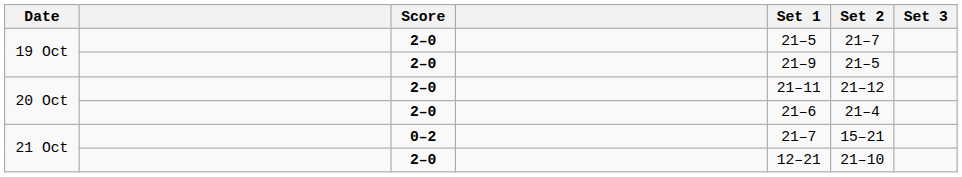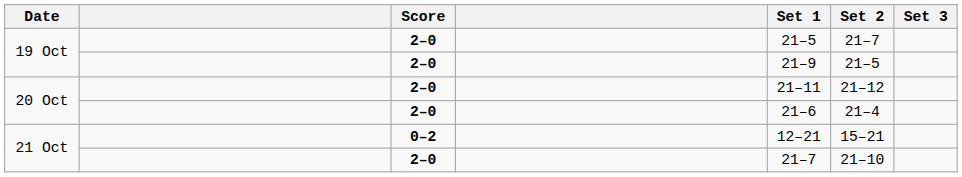 <table class="wikitable" style="text-align: center;">
 <tr>
 <th width="60">Date</th>
 <th align="right" width="270"></th>
 <th width="50">Score</th>
 <th align="left" width="270"></th>
 <th width="50">Set 1</th>
 <th width="50">Set 2</th>
 <th width="50">Set 3</th>
 </tr>
 <tr>
 <td rowspan=2>19 Oct</td>
 <td align=left><strong></strong></td>
 <td align=center><strong>2–0</strong></td>
 <td align=left></td>
 <td>21–5</td>
 <td>21–7</td>
 <td></td>
 </tr>
 <tr>
 <td align=left><strong></strong></td>
 <td align=center><strong>2–0</strong></td>
 <td align=left></td>
 <td>21–9</td>
 <td>21–5</td>
 <td></td>
 </tr>
 <tr>
 <td rowspan=2>20 Oct</td>
 <td align=left><strong></strong></td>
 <td align=center><strong>2–0</strong></td>
 <td align=left></td>
 <td>21–11</td>
 <td>21–12</td>
 <td></td>
 </tr>
 <tr>
 <td align=left><strong></strong></td>
 <td align=center><strong>2–0</strong></td>
 <td align=left></td>
 <td>21–6</td>
 <td>21–4</td>
 <td></td>
 </tr>
 <tr>
 <td rowspan=2>21 Oct</td>
 <td align=left></td>
 <td align=center><strong>0–2</strong></td>
 <td align=left><strong></strong></td>
-<td>21–7</td>
+<td>12–21</td>
 <td>15–21</td>
 <td></td>
 </tr>
 <tr>
 <td align=left><strong></strong></td>
 <td align=center><strong>2–0</strong></td>
 <td align=left></td>
-<td>12–21</td>
+<td>21–7</td>
 <td>21–10</td>
 <td></td>
 </tr>
 </table>
